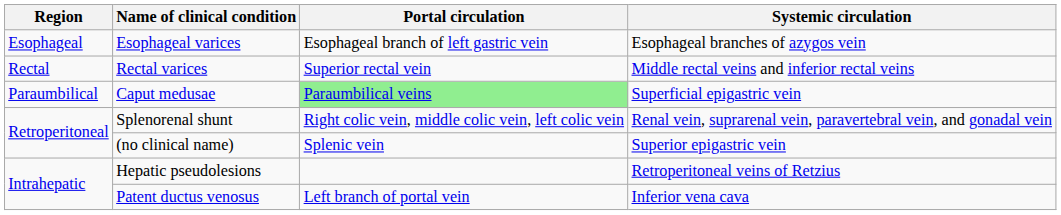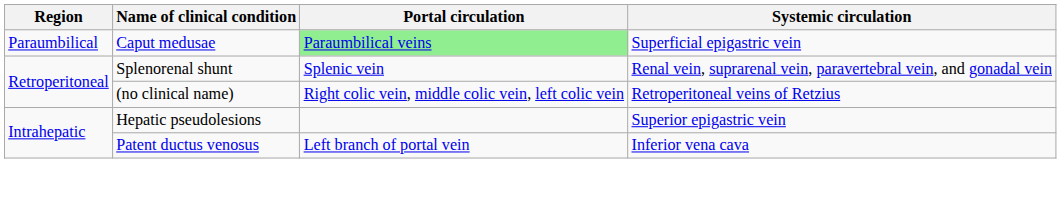 <table class="wikitable">
 <tr>
 <th>Region</th>
 <th>Name of clinical condition</th>
 <th>Portal circulation</th>
 <th>Systemic circulation</th>
-</tr>
-<tr>
-<td><a href='#'>Esophageal</a></td>
-<td><a href='#'>Esophageal varices</a></td>
-<td>Esophageal branch of <a href='#'>left gastric vein</a></td>
-<td>Esophageal branches of <a href='#'>azygos vein</a></td>
-</tr>
-<tr>
-<td><a href='#'>Rectal</a></td>
-<td><a href='#'>Rectal varices</a></td>
-<td><a href='#'>Superior rectal vein</a></td>
-<td><a href='#'>Middle rectal veins</a> and <a href='#'>inferior rectal veins</a></td>
 </tr>
 <tr>
 <td><a href='#'>Paraumbilical</a></td>
 <td><a href='#'>Caput medusae</a></td>
 <td style="background: lightgreen;"><a href='#'>Paraumbilical veins</a></td>
 <td><a href='#'>Superficial epigastric vein</a></td>
 </tr>
 <tr>
 <td rowspan="2"><a href='#'>Retroperitoneal</a></td>
 <td>Splenorenal shunt</td>
-<td><a href='#'>Right colic vein</a>, <a href='#'>middle colic vein</a>, <a href='#'>left colic vein</a></td>
+<td><a href='#'>Splenic vein</a></td>
 <td><a href='#'>Renal vein</a>, <a href='#'>suprarenal vein</a>, <a href='#'>paravertebral vein</a>, and <a href='#'>gonadal vein</a></td>
 </tr>
 <tr>
 <td>(no clinical name)</td>
-<td><a href='#'>Splenic vein</a></td>
-<td><a href='#'>Superior epigastric vein</a></td>
+<td><a href='#'>Right colic vein</a>, <a href='#'>middle colic vein</a>, <a href='#'>left colic vein</a></td>
+<td><a href='#'>Retroperitoneal veins of Retzius</a></td>
 </tr>
 <tr>
 <td rowspan="2"><a href='#'>Intrahepatic</a></td>
 <td>Hepatic pseudolesions</td>
 <td></td>
-<td><a href='#'>Retroperitoneal veins of Retzius</a></td>
+<td><a href='#'>Superior epigastric vein</a></td>
 </tr>
 <tr>
 <td><a href='#'>Patent ductus venosus</a></td>
 <td><a href='#'>Left branch of portal vein</a></td>
 <td><a href='#'>Inferior vena cava</a></td>
 </tr>
 </table>
